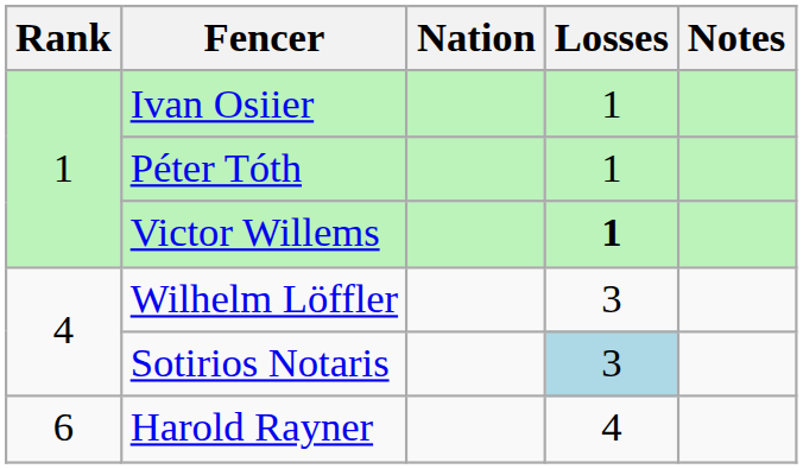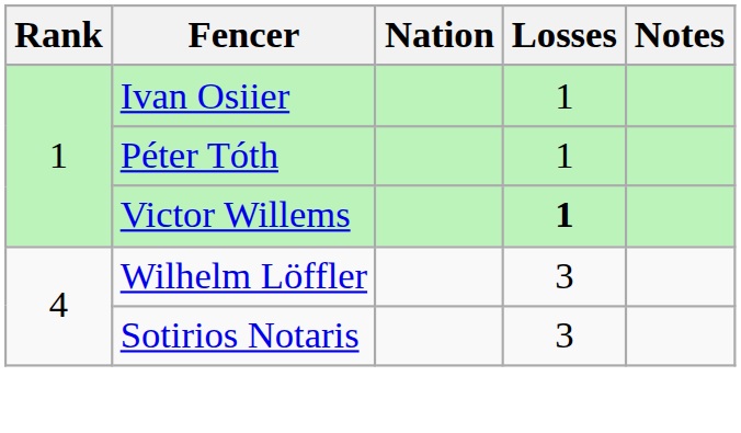 <table class="wikitable sortable" style="text-align:center">
 <tr>
 <th>Rank</th>
 <th>Fencer</th>
 <th>Nation</th>
 <th>Losses</th>
 <th>Notes</th>
 </tr>
 <tr bgcolor=bbf3bb>
 <td rowspan=3>1</td>
 <td align=left><a href='#'>Ivan Osiier</a></td>
 <td align=left></td>
 <td>1</td>
 <td></td>
 </tr>
 <tr bgcolor=bbf3bb>
 <td align=left><a href='#'>Péter Tóth</a></td>
 <td align=left></td>
 <td>1</td>
 <td></td>
 </tr>
 <tr bgcolor=bbf3bb>
 <td align=left><a href='#'>Victor Willems</a></td>
 <td align=left></td>
 <td><strong>1</strong></td>
 <td></td>
 </tr>
 <tr>
 <td rowspan=2>4</td>
 <td align=left><a href='#'>Wilhelm Löffler</a></td>
 <td align=left></td>
 <td>3</td>
 <td></td>
 </tr>
 <tr>
 <td align=left><a href='#'>Sotirios Notaris</a></td>
 <td align=left></td>
-<td style="background: lightblue;">3</td>
-<td></td>
-</tr>
-<tr>
-<td>6</td>
-<td align=left><a href='#'>Harold Rayner</a></td>
-<td align=left></td>
-<td>4</td>
+<td>3</td>
 <td></td>
 </tr>
 </table>
